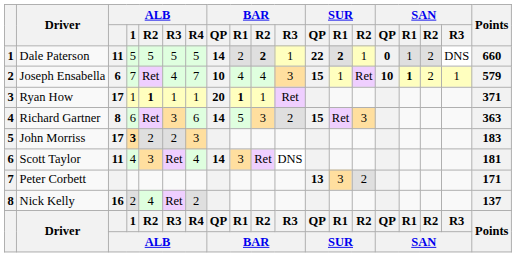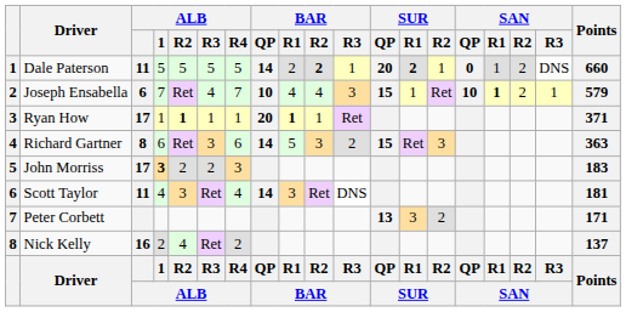 <table class="wikitable" style="font-size:85%; text-align:center;">
 <tr>
 <th rowspan=2></th>
 <th rowspan=2>Driver</th>
 <th colspan=5><a href='#'>ALB</a><br></th>
 <th colspan=4><a href='#'>BAR</a><br></th>
 <th colspan=3><a href='#'>SUR</a><br></th>
 <th colspan=4><a href='#'>SAN</a><br></th>
 <th rowspan=2>Points</th>
 </tr>
 <tr>
 <th></th>
 <th>1</th>
 <th>R2</th>
 <th>R3</th>
 <th>R4</th>
 <th>QP</th>
 <th>R1</th>
 <th>R2</th>
 <th>R3</th>
 <th>QP</th>
 <th>R1</th>
 <th>R2</th>
 <th>QP</th>
 <th>R1</th>
 <th>R2</th>
 <th>R3</th>
 </tr>
 <tr>
 <th>1</th>
 <td align=left> Dale Paterson</td>
 <th>11</th>
 <td style="background:#dfffdf;">5</td>
 <td style="background:#dfffdf;">5</td>
 <td style="background:#dfffdf;">5</td>
 <td style="background:#dfffdf;">5</td>
 <th>14</th>
 <td style="background:#dfdfdf;">2</td>
 <td style="background:#dfdfdf;"><strong>2</strong></td>
 <td style="background:#ffffbf;">1</td>
-<th>22</th>
+<th>20</th>
 <td style="background:#dfdfdf;"><strong>2</strong></td>
 <td style="background:#ffffbf;">1</td>
 <th>0</th>
 <td style="background:#dfdfdf;">1</td>
 <td style="background:#dfdfdf;">2</td>
 <td style="background:#ffffff;">DNS</td>
 <th>660</th>
 </tr>
 <tr>
 <th>2</th>
 <td align=left> Joseph Ensabella</td>
 <th>6</th>
 <td style="background:#dfffdf;">7</td>
 <td style="background:#efcfff;">Ret</td>
 <td style="background:#dfffdf;">4</td>
 <td style="background:#dfffdf;">7</td>
 <th>10</th>
 <td style="background:#dfffdf;">4</td>
 <td style="background:#dfffdf;">4</td>
 <td style="background:#ffdf9f;">3</td>
 <th>15</th>
 <td style="background:#ffffbf;">1</td>
 <td style="background:#efcfff;">Ret</td>
 <th>10</th>
 <td style="background:#ffffbf;"><strong>1</strong></td>
 <td style="background:#ffffbf;">2</td>
 <td style="background:#ffffbf;">1</td>
 <th>579</th>
 </tr>
 <tr>
 <th>3</th>
 <td align=left> Ryan How</td>
 <th>17</th>
 <td style="background:#ffffbf;">1</td>
 <td style="background:#ffffbf;"><strong>1</strong></td>
 <td style="background:#ffffbf;">1</td>
 <td style="background:#ffffbf;">1</td>
 <th>20</th>
 <td style="background:#ffffbf;"><strong>1</strong></td>
 <td style="background:#ffffbf;">1</td>
 <td style="background:#efcfff;">Ret</td>
 <th></th>
 <td></td>
 <td></td>
 <th></th>
 <td></td>
 <td></td>
 <td></td>
 <th>371</th>
 </tr>
 <tr>
 <th>4</th>
 <td align=left> Richard Gartner</td>
 <th>8</th>
 <td style="background:#dfffdf;">6</td>
 <td style="background:#efcfff;">Ret</td>
 <td style="background:#ffdf9f;">3</td>
 <td style="background:#dfffdf;">6</td>
 <th>14</th>
 <td style="background:#dfffdf;">5</td>
 <td style="background:#ffdf9f;">3</td>
 <td style="background:#dfdfdf;">2</td>
 <th>15</th>
 <td style="background:#efcfff;">Ret</td>
 <td style="background:#ffdf9f;">3</td>
 <th></th>
 <td></td>
 <td></td>
 <td></td>
 <th>363</th>
 </tr>
 <tr>
 <th>5</th>
 <td align=left> John Morriss</td>
 <th>17</th>
 <td style="background:#ffdf9f;"><strong>3</strong></td>
 <td style="background:#dfdfdf;">2</td>
 <td style="background:#dfdfdf;">2</td>
 <td style="background:#ffdf9f;">3</td>
 <th></th>
 <td></td>
 <td></td>
 <td></td>
 <th></th>
 <td></td>
 <td></td>
 <th></th>
 <td></td>
 <td></td>
 <td></td>
 <th>183</th>
 </tr>
 <tr>
 <th>6</th>
 <td align=left> Scott Taylor</td>
 <th>11</th>
 <td style="background:#dfffdf;">4</td>
 <td style="background:#ffdf9f;">3</td>
 <td style="background:#efcfff;">Ret</td>
 <td style="background:#dfffdf;">4</td>
 <th>14</th>
 <td style="background:#ffdf9f;">3</td>
 <td style="background:#efcfff;">Ret</td>
 <td style="background:#ffffff;">DNS</td>
 <th></th>
 <td></td>
 <td></td>
 <th></th>
 <td></td>
 <td></td>
 <td></td>
 <th>181</th>
 </tr>
 <tr>
 <th>7</th>
 <td align=left> Peter Corbett</td>
 <th></th>
 <td></td>
 <td></td>
 <td></td>
 <td></td>
 <th></th>
 <td></td>
 <td></td>
 <td></td>
 <th>13</th>
 <td style="background:#ffdf9f;">3</td>
 <td style="background:#dfdfdf;">2</td>
 <th></th>
 <td></td>
 <td></td>
 <td></td>
 <th>171</th>
 </tr>
 <tr>
 <th>8</th>
 <td align=left> Nick Kelly</td>
 <th>16</th>
 <td style="background:#dfdfdf;">2</td>
 <td style="background:#dfffdf;">4</td>
 <td style="background:#efcfff;">Ret</td>
 <td style="background:#dfdfdf;">2</td>
 <th></th>
 <td></td>
 <td></td>
 <td></td>
 <th></th>
 <td></td>
 <td></td>
 <th></th>
 <td></td>
 <td></td>
 <td></td>
 <th>137</th>
 </tr>
 <tr>
 <th rowspan=2></th>
 <th rowspan=2>Driver</th>
 <th></th>
 <th>1</th>
 <th>R2</th>
 <th>R3</th>
 <th>R4</th>
 <th>QP</th>
 <th>R1</th>
 <th>R2</th>
 <th>R3</th>
 <th>QP</th>
 <th>R1</th>
 <th>R2</th>
 <th>QP</th>
 <th>R1</th>
 <th>R2</th>
 <th>R3</th>
 <th rowspan=2>Points</th>
 </tr>
 <tr>
 <th colspan=5><a href='#'>ALB</a><br></th>
 <th colspan=4><a href='#'>BAR</a><br></th>
 <th colspan=3><a href='#'>SUR</a><br></th>
 <th colspan=4><a href='#'>SAN</a><br></th>
 </tr>
 </table>
